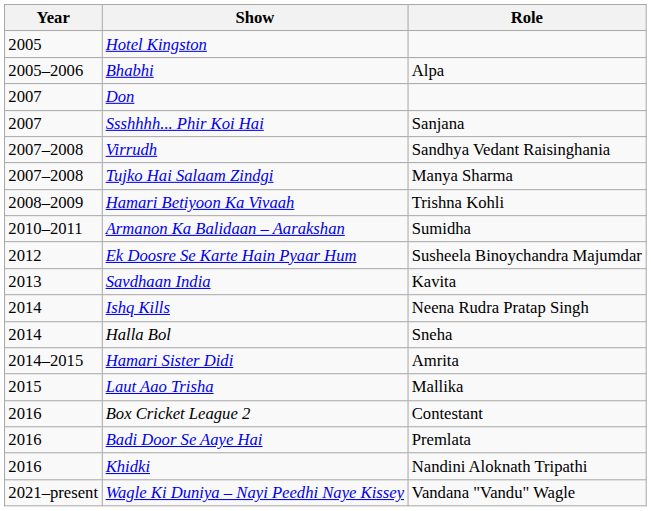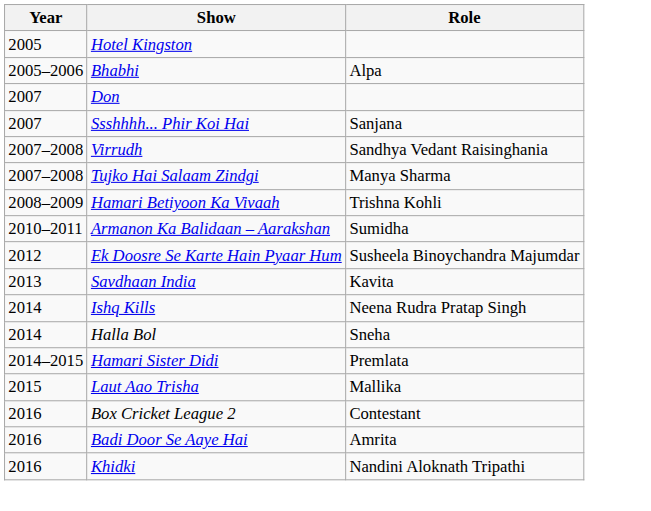 <table class="wikitable">
 <tr>
 <th>Year</th>
 <th>Show</th>
 <th>Role</th>
 </tr>
 <tr>
 <td>2005</td>
 <td><em><a href='#'>Hotel Kingston</a></em></td>
 <td></td>
 </tr>
 <tr>
 <td>2005–2006</td>
 <td><em><a href='#'>Bhabhi</a></em></td>
 <td>Alpa</td>
 </tr>
 <tr>
 <td>2007</td>
 <td><em><a href='#'>Don</a></em></td>
 <td></td>
 </tr>
 <tr>
 <td>2007</td>
 <td><em><a href='#'>Ssshhhh... Phir Koi Hai</a></em></td>
 <td>Sanjana</td>
 </tr>
 <tr>
 <td>2007–2008</td>
 <td><em><a href='#'>Virrudh</a></em></td>
 <td>Sandhya Vedant Raisinghania</td>
 </tr>
 <tr>
 <td>2007–2008</td>
 <td><em><a href='#'>Tujko Hai Salaam Zindgi</a></em></td>
 <td>Manya Sharma</td>
 </tr>
 <tr>
 <td>2008–2009</td>
 <td><em><a href='#'>Hamari Betiyoon Ka Vivaah</a></em></td>
 <td>Trishna Kohli</td>
 </tr>
 <tr>
 <td>2010–2011</td>
 <td><em><a href='#'>Armanon Ka Balidaan&nbsp;– Aarakshan</a></em></td>
 <td>Sumidha</td>
 </tr>
 <tr>
 <td>2012</td>
 <td><em><a href='#'>Ek Doosre Se Karte Hain Pyaar Hum</a></em></td>
 <td>Susheela Binoychandra Majumdar</td>
 </tr>
 <tr>
 <td>2013</td>
 <td><em><a href='#'>Savdhaan India</a></em></td>
 <td>Kavita</td>
 </tr>
 <tr>
 <td>2014</td>
 <td><em><a href='#'>Ishq Kills</a></em></td>
 <td>Neena Rudra Pratap Singh</td>
 </tr>
 <tr>
 <td>2014</td>
 <td><em>Halla Bol</em></td>
 <td>Sneha</td>
 </tr>
 <tr>
 <td>2014–2015</td>
 <td><em><a href='#'>Hamari Sister Didi</a></em></td>
-<td>Amrita</td>
+<td>Premlata</td>
 </tr>
 <tr>
 <td>2015</td>
 <td><em><a href='#'>Laut Aao Trisha</a></em></td>
 <td>Mallika</td>
 </tr>
 <tr>
 <td>2016</td>
 <td><em>Box Cricket League 2</em></td>
 <td>Contestant</td>
 </tr>
 <tr>
 <td>2016</td>
 <td><em><a href='#'>Badi Door Se Aaye Hai</a></em></td>
-<td>Premlata</td>
+<td>Amrita</td>
 </tr>
 <tr>
 <td>2016</td>
 <td><em><a href='#'>Khidki</a></em></td>
 <td>Nandini Aloknath Tripathi</td>
 </tr>
-<tr>
-<td>2021–present</td>
-<td><em><a href='#'>Wagle Ki Duniya – Nayi Peedhi Naye Kissey</a></em></td>
-<td>Vandana "Vandu" Wagle</td>
-</tr>
 </table>
